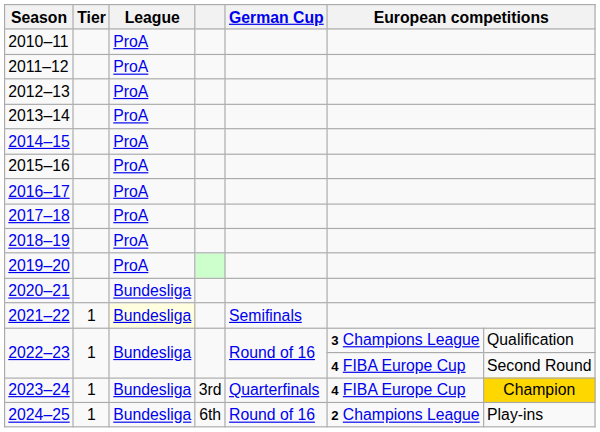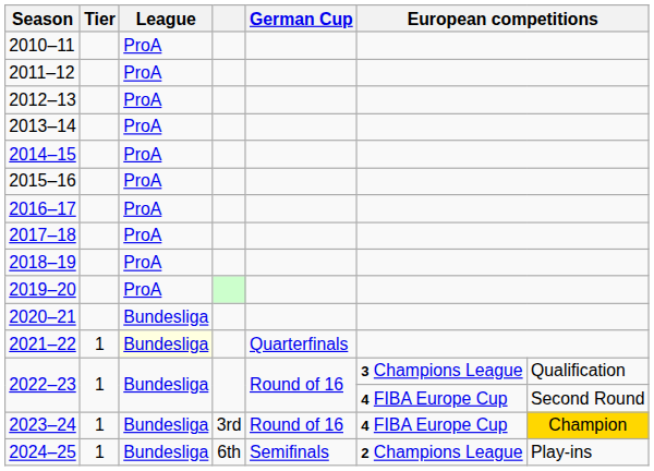 <table class="wikitable" style="font-size:85%">
 <tr>
 <th>Season</th>
 <th>Tier</th>
 <th>League</th>
 <th></th>
 <th><a href='#'>German Cup</a></th>
 <th colspan=2>European competitions</th>
 </tr>
 <tr>
 <td>2010–11</td>
 <td></td>
 <td><a href='#'>ProA</a></td>
 <td></td>
 <td></td>
 <td colspan=2></td>
 </tr>
 <tr>
 <td>2011–12</td>
 <td></td>
 <td><a href='#'>ProA</a></td>
 <td></td>
 <td></td>
 <td colspan=2></td>
 </tr>
 <tr>
 <td>2012–13</td>
 <td></td>
 <td><a href='#'>ProA</a></td>
 <td></td>
 <td></td>
 <td colspan=2></td>
 </tr>
 <tr>
 <td>2013–14</td>
 <td></td>
 <td><a href='#'>ProA</a></td>
 <td></td>
 <td></td>
 <td colspan=2></td>
 </tr>
 <tr>
 <td><a href='#'>2014–15</a></td>
 <td></td>
 <td><a href='#'>ProA</a></td>
 <td></td>
 <td></td>
 <td colspan=2></td>
 </tr>
 <tr>
 <td>2015–16</td>
 <td></td>
 <td><a href='#'>ProA</a></td>
 <td></td>
 <td></td>
 <td colspan=2></td>
 </tr>
 <tr>
 <td><a href='#'>2016–17</a></td>
 <td></td>
 <td><a href='#'>ProA</a></td>
 <td></td>
 <td></td>
 <td colspan=2></td>
 </tr>
 <tr>
 <td><a href='#'>2017–18</a></td>
 <td></td>
 <td><a href='#'>ProA</a></td>
 <td></td>
 <td></td>
 <td colspan=2></td>
 </tr>
 <tr>
 <td><a href='#'>2018–19</a></td>
 <td></td>
 <td><a href='#'>ProA</a></td>
 <td></td>
 <td></td>
 <td colspan=2></td>
 </tr>
 <tr>
 <td><a href='#'>2019–20</a></td>
 <td></td>
 <td><a href='#'>ProA</a></td>
 <td bgcolor=#cfc></td>
 <td></td>
 <td colspan=2></td>
 </tr>
 <tr>
 <td><a href='#'>2020–21</a></td>
 <td></td>
 <td><a href='#'>Bundesliga</a></td>
 <td></td>
 <td></td>
 <td colspan=2></td>
 </tr>
 <tr>
 <td><a href='#'>2021–22</a></td>
 <td align="center">1</td>
 <td style="background: lightyellow;"><a href='#'>Bundesliga</a></td>
 <td align="center"></td>
-<td><a href='#'>Semifinals</a></td>
+<td><a href='#'>Quarterfinals</a></td>
 <td colspan=2></td>
 </tr>
 <tr>
 <td rowspan=2><a href='#'>2022–23</a></td>
 <td rowspan=2, align="center">1</td>
 <td rowspan=2><a href='#'>Bundesliga</a></td>
 <td rowspan=2, align="center"></td>
 <td rowspan=2><a href='#'>Round of 16</a></td>
 <td><small><strong>3</strong></small> <a href='#'>Champions League</a></td>
 <td>Qualification</td>
 </tr>
 <tr>
 <td><small><strong>4</strong></small> <a href='#'>FIBA Europe Cup</a></td>
 <td>Second Round</td>
 </tr>
 <tr>
 <td><a href='#'>2023–24</a></td>
 <td align="center">1</td>
 <td><a href='#'>Bundesliga</a></td>
 <td align="center">3rd</td>
-<td><a href='#'>Quarterfinals</a></td>
+<td><a href='#'>Round of 16</a></td>
 <td><small><strong>4</strong></small> <a href='#'>FIBA Europe Cup</a></td>
 <td align=center bgcolor=gold>Champion</td>
 </tr>
 <tr>
 <td><a href='#'>2024–25</a></td>
 <td align="center">1</td>
 <td><a href='#'>Bundesliga</a></td>
 <td align="center">6th</td>
-<td><a href='#'>Round of 16</a></td>
+<td><a href='#'>Semifinals</a></td>
 <td><small><strong>2</strong></small> <a href='#'>Champions League</a></td>
 <td>Play-ins</td>
 </tr>
 </table>
